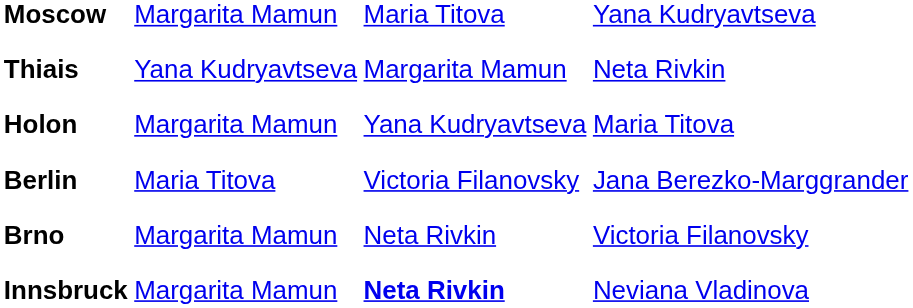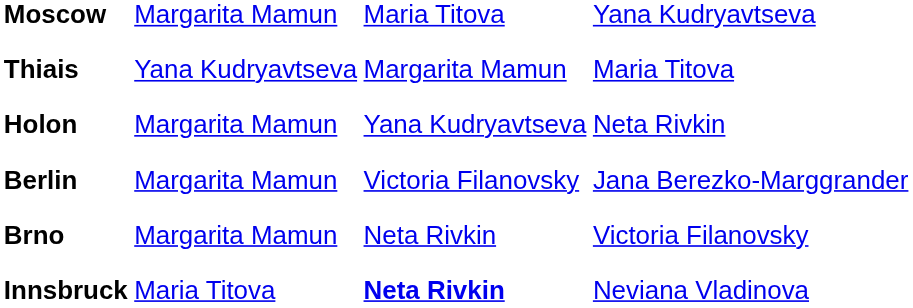 <table>
 <tr>
 <th scope=row style="text-align:left">Moscow</th>
 <td style="height:30px;"> <a href='#'>Margarita Mamun</a></td>
 <td style="height:30px;"> <a href='#'>Maria Titova</a></td>
 <td style="height:30px;"> <a href='#'>Yana Kudryavtseva</a></td>
 </tr>
 <tr>
 <th scope=row style="text-align:left">Thiais</th>
 <td style="height:30px;"> <a href='#'>Yana Kudryavtseva</a></td>
 <td style="height:30px;"> <a href='#'>Margarita Mamun</a></td>
-<td style="height:30px;"> <a href='#'>Neta Rivkin</a></td>
+<td style="height:30px;"> <a href='#'>Maria Titova</a></td>
 </tr>
 <tr>
 <th scope=row style="text-align:left">Holon</th>
 <td style="height:30px;"> <a href='#'>Margarita Mamun</a></td>
 <td style="height:30px;"> <a href='#'>Yana Kudryavtseva</a></td>
-<td style="height:30px;"> <a href='#'>Maria Titova</a></td>
+<td style="height:30px;"> <a href='#'>Neta Rivkin</a></td>
 </tr>
 <tr>
 <th scope=row style="text-align:left">Berlin</th>
-<td style="height:30px;"> <a href='#'>Maria Titova</a></td>
+<td style="height:30px;"> <a href='#'>Margarita Mamun</a></td>
 <td style="height:30px;"> <a href='#'>Victoria Filanovsky</a></td>
 <td style="height:30px;"> <a href='#'>Jana Berezko-Marggrander</a></td>
 </tr>
 <tr>
 <th scope=row style="text-align:left">Brno</th>
 <td style="height:30px;"> <a href='#'>Margarita Mamun</a></td>
 <td style="height:30px;"> <a href='#'>Neta Rivkin</a></td>
 <td style="height:30px;"> <a href='#'>Victoria Filanovsky</a></td>
 </tr>
 <tr>
 <th scope=row style="text-align:left">Innsbruck</th>
-<td style="height:30px;"> <a href='#'>Margarita Mamun</a></td>
+<td style="height:30px;"> <a href='#'>Maria Titova</a></td>
 <td style="height:30px;"><strong> <a href='#'>Neta Rivkin</a></strong></td>
 <td style="height:30px;"> <a href='#'>Neviana Vladinova</a></td>
 </tr>
 <tr>
 </tr>
 </table>
